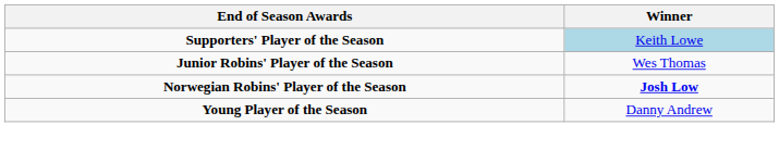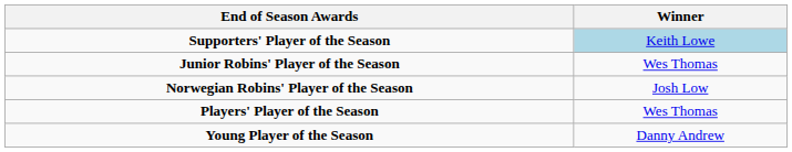 <table class="wikitable" style="text-align:center; font-size:95%;width:65%; text-align:left">
 <tr>
 <th>End of Season Awards</th>
 <th>Winner</th>
 </tr>
 <tr --->
 <td align="center"><strong>Supporters' Player of the Season</strong></td>
 <td align="center" style="background: lightblue;"><a href='#'>Keith Lowe</a></td>
 </tr>
 <tr --->
 <td align="center"><strong>Junior Robins' Player of the Season</strong></td>
 <td align="center"><a href='#'>Wes Thomas</a></td>
 </tr>
 <tr --->
 <td align="center"><strong>Norwegian Robins' Player of the Season</strong></td>
-<td align="center"><strong><a href='#'>Josh Low</a></strong></td>
+<td align="center"><a href='#'>Josh Low</a></td>
+</tr>
+<tr --->
+<td align="center"><strong>Players' Player of the Season</strong></td>
+<td align="center"><a href='#'>Wes Thomas</a></td>
 </tr>
 <tr --->
 <td align="center"><strong>Young Player of the Season</strong></td>
 <td align="center"><a href='#'>Danny Andrew</a></td>
 </tr>
 </table>
